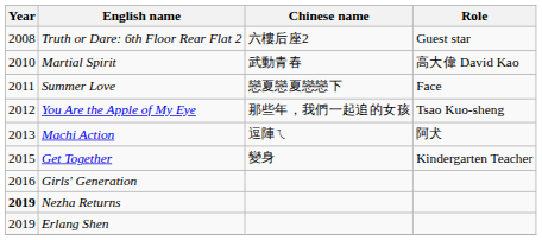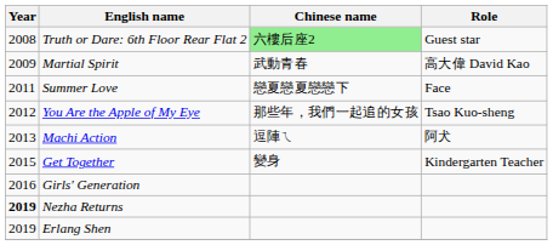 <table class="wikitable">
 <tr>
 <th>Year</th>
 <th>English name</th>
 <th>Chinese name</th>
 <th>Role</th>
 </tr>
 <tr>
 <td>2008</td>
 <td><em>Truth or Dare: 6th Floor Rear Flat 2</em></td>
-<td>六樓后座2</td>
+<td style="background: lightgreen;">六樓后座2</td>
 <td>Guest star</td>
 </tr>
 <tr>
-<td>2010</td>
+<td>2009</td>
 <td><em>Martial Spirit</em></td>
 <td>武動青春</td>
 <td>高大偉 David Kao</td>
 </tr>
 <tr>
 <td>2011</td>
 <td><em>Summer Love</em></td>
 <td>戀夏戀夏戀戀下</td>
 <td>Face</td>
 </tr>
 <tr>
 <td>2012</td>
 <td><em><a href='#'>You Are the Apple of My Eye</a></em></td>
 <td>那些年，我們一起追的女孩</td>
 <td>Tsao Kuo-sheng</td>
 </tr>
 <tr>
 <td>2013</td>
 <td><em><a href='#'>Machi Action</a></em></td>
 <td>逗陣ㄟ</td>
 <td>阿犬</td>
 </tr>
 <tr>
 <td>2015</td>
 <td><em><a href='#'>Get Together</a></em></td>
 <td>變身</td>
 <td>Kindergarten Teacher</td>
 </tr>
 <tr>
 <td>2016</td>
 <td><em>Girls' Generation</em></td>
 <td></td>
 <td></td>
 </tr>
 <tr>
 <td><strong>2019</strong></td>
 <td><em>Nezha Returns</em></td>
 <td></td>
 <td></td>
 </tr>
 <tr>
 <td>2019</td>
 <td><em>Erlang Shen</em></td>
 <td></td>
 <td></td>
 </tr>
 <tr>
 </tr>
 </table>
